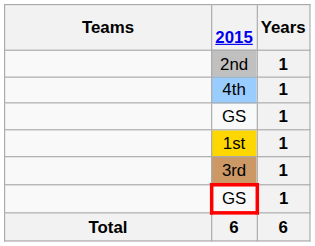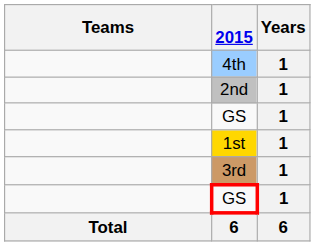 <table class="wikitable" style="text-align:center; font-size:90%">
 <tr>
 <th width=170>Teams</th>
 <th><br><a href='#'>2015</a></th>
 <th>Years</th>
 </tr>
 <tr>
 <td align=left></td>
-<td bgcolor=Silver>2nd</td>
+<td bgcolor=#9acdff>4th</td>
 <th>1</th>
 </tr>
 <tr>
 <td align=left></td>
-<td bgcolor=#9acdff>4th</td>
+<td bgcolor=Silver>2nd</td>
 <th>1</th>
 </tr>
 <tr>
 <td align=left></td>
 <td>GS</td>
 <th>1</th>
 </tr>
 <tr>
 <td align=left></td>
 <td bgcolor=Gold>1st</td>
 <th>1</th>
 </tr>
 <tr>
 <td align=left></td>
 <td bgcolor=#cc9966>3rd</td>
 <th>1</th>
 </tr>
 <tr>
 <td align=left></td>
 <td style="border: 3px solid red">GS</td>
 <th>1</th>
 </tr>
 <tr>
 <th>Total</th>
 <th>6</th>
 <th>6</th>
 </tr>
 </table>
